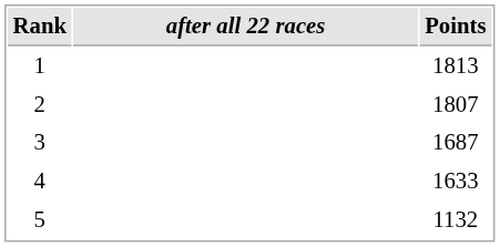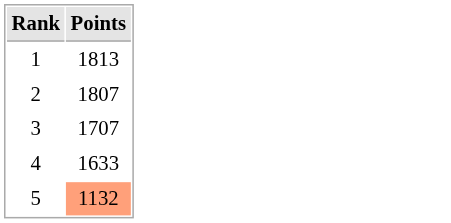 <table cellspacing="1" cellpadding="3" style="border:1px solid #aaa; font-size:86%;">
 <tr style="background:#e4e4e4;">
 <th style="border-bottom:1px solid #aaa; width:10px;">Rank</th>
-<th style="border-bottom:1px solid #aaa; width:200px;"><em>after all 22 races</em></th>
 <th style="border-bottom:1px solid #aaa; width:20px;">Points</th>
 </tr>
 <tr>
 <td align=center>1</td>
-<td><strong></strong></td>
 <td align=center>1813</td>
 </tr>
 <tr>
 <td align=center>2</td>
-<td></td>
 <td align=center>1807</td>
 </tr>
 <tr>
 <td align=center>3</td>
-<td></td>
-<td align=center>1687</td>
+<td align=center>1707</td>
 </tr>
 <tr>
 <td align=center>4</td>
-<td></td>
 <td align=center>1633</td>
 </tr>
 <tr>
 <td align=center>5</td>
-<td></td>
-<td align=center>1132</td>
+<td align=center style="background: lightsalmon;">1132</td>
 </tr>
 </table>
